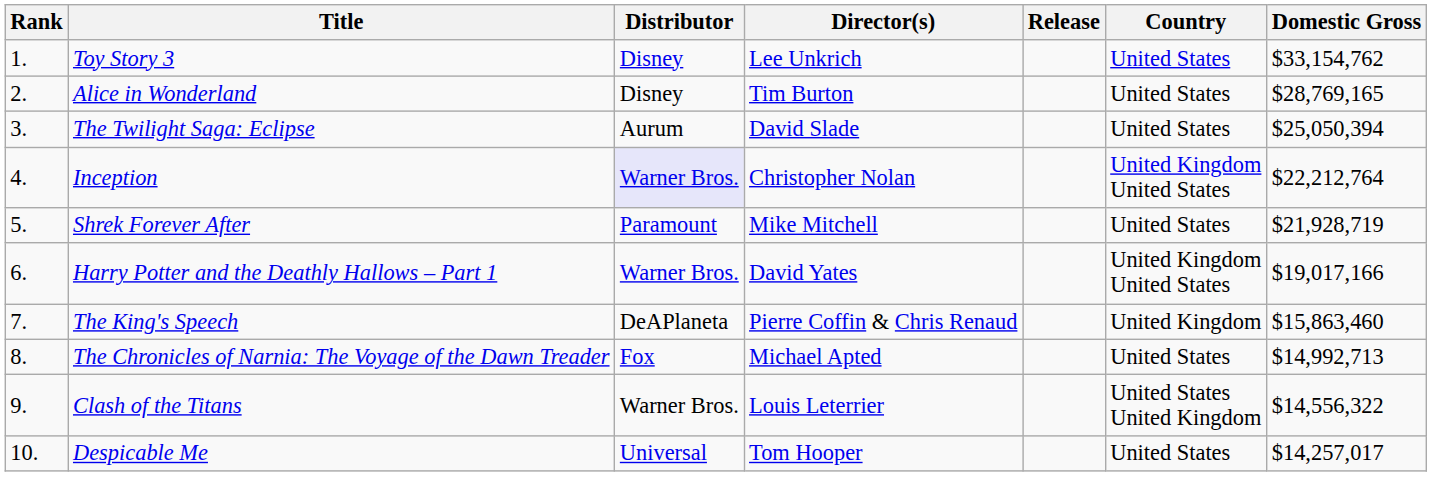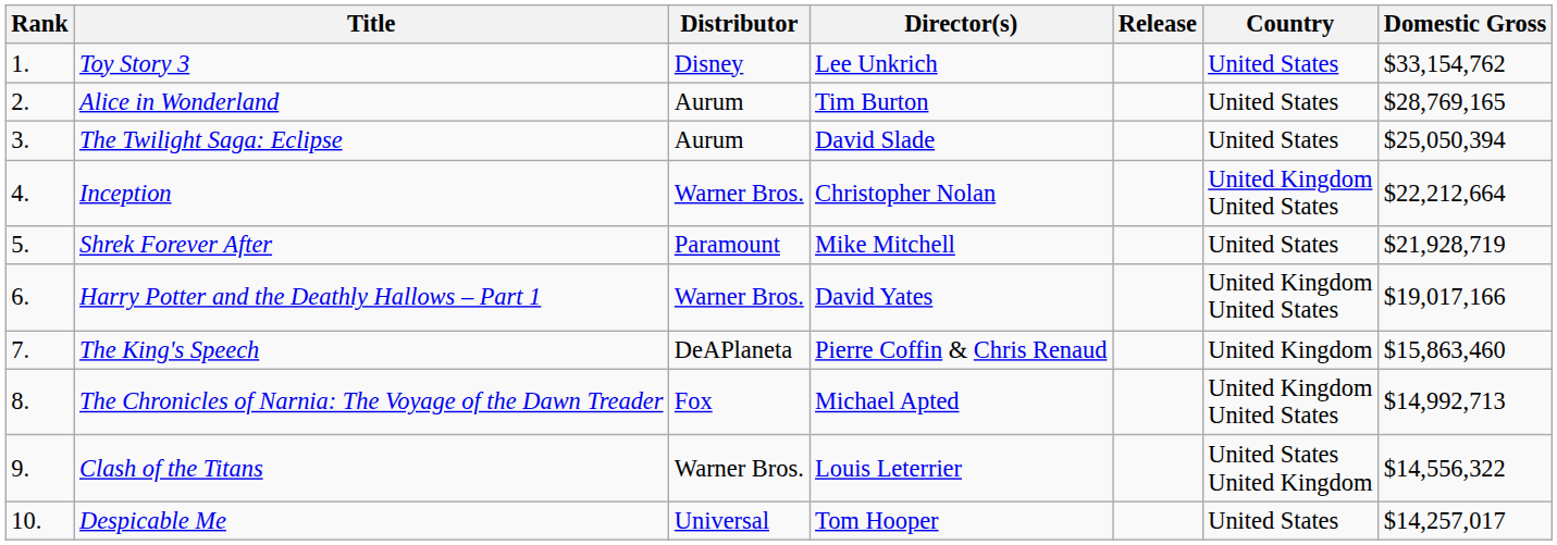 <table class="wikitable sortable" style="margin:auto; margin:auto;">
 <tr>
 <th>Rank</th>
 <th>Title</th>
 <th>Distributor</th>
 <th>Director(s)</th>
 <th>Release</th>
 <th>Country</th>
 <th>Domestic Gross</th>
 </tr>
 <tr>
 <td>1.</td>
 <td><em><a href='#'>Toy Story 3</a></em></td>
 <td><a href='#'>Disney</a></td>
 <td><a href='#'>Lee Unkrich</a></td>
 <td></td>
 <td><a href='#'>United States</a></td>
 <td>$33,154,762</td>
 </tr>
 <tr>
 <td>2.</td>
 <td><em><a href='#'>Alice in Wonderland</a></em></td>
-<td>Disney</td>
+<td>Aurum</td>
 <td><a href='#'>Tim Burton</a></td>
 <td></td>
 <td>United States</td>
 <td>$28,769,165</td>
 </tr>
 <tr>
 <td>3.</td>
 <td><em><a href='#'>The Twilight Saga: Eclipse</a></em></td>
 <td>Aurum</td>
 <td><a href='#'>David Slade</a></td>
 <td></td>
 <td>United States</td>
 <td>$25,050,394</td>
 </tr>
 <tr>
 <td>4.</td>
 <td><em><a href='#'>Inception</a></em></td>
-<td style="background: lavender;"><a href='#'>Warner Bros.</a></td>
+<td><a href='#'>Warner Bros.</a></td>
 <td><a href='#'>Christopher Nolan</a></td>
 <td></td>
 <td><a href='#'>United Kingdom</a><br>United States</td>
-<td>$22,212,764</td>
+<td>$22,212,664</td>
 </tr>
 <tr>
 <td>5.</td>
 <td><em><a href='#'>Shrek Forever After</a></em></td>
 <td><a href='#'>Paramount</a></td>
 <td><a href='#'>Mike Mitchell</a></td>
 <td></td>
 <td>United States</td>
 <td>$21,928,719</td>
 </tr>
 <tr>
 <td>6.</td>
 <td><em><a href='#'>Harry Potter and the Deathly Hallows – Part 1</a></em></td>
 <td><a href='#'>Warner Bros.</a></td>
 <td><a href='#'>David Yates</a></td>
 <td></td>
 <td>United Kingdom<br>United States</td>
 <td>$19,017,166</td>
 </tr>
 <tr>
 <td>7.</td>
 <td><em><a href='#'>The King's Speech</a></em></td>
 <td>DeAPlaneta</td>
 <td><a href='#'>Pierre Coffin</a> & <a href='#'>Chris Renaud</a></td>
 <td></td>
 <td>United Kingdom</td>
 <td>$15,863,460</td>
 </tr>
 <tr>
 <td>8.</td>
 <td><em><a href='#'>The Chronicles of Narnia: The Voyage of the Dawn Treader</a></em></td>
 <td><a href='#'>Fox</a></td>
 <td><a href='#'>Michael Apted</a></td>
 <td></td>
-<td>United States</td>
+<td>United Kingdom<br>United States</td>
 <td>$14,992,713</td>
 </tr>
 <tr>
 <td>9.</td>
 <td><em><a href='#'>Clash of the Titans</a></em></td>
 <td>Warner Bros.</td>
 <td><a href='#'>Louis Leterrier</a></td>
 <td></td>
 <td>United States<br>United Kingdom</td>
 <td>$14,556,322</td>
 </tr>
 <tr>
 <td>10.</td>
 <td><em><a href='#'>Despicable Me</a></em></td>
 <td><a href='#'>Universal</a></td>
 <td><a href='#'>Tom Hooper</a></td>
 <td></td>
 <td>United States</td>
 <td>$14,257,017</td>
 </tr>
 </table>
